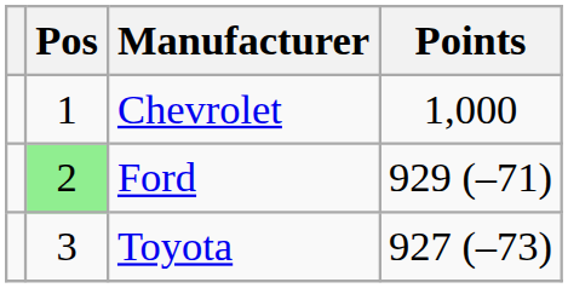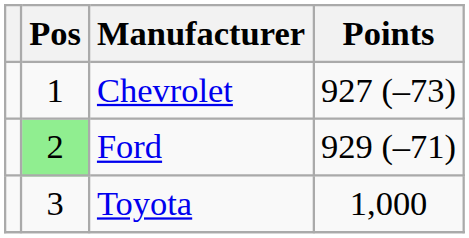 <table class="wikitable" style="font-size: 95%;">
 <tr>
 <th></th>
 <th>Pos</th>
 <th>Manufacturer</th>
 <th>Points</th>
 </tr>
 <tr>
 <td align="left"></td>
 <td style="text-align:center;">1</td>
 <td><a href='#'>Chevrolet</a></td>
-<td style="text-align:center;">1,000</td>
+<td style="text-align:center;">927 (–73)</td>
 </tr>
 <tr>
 <td align="left"></td>
 <td style="background: lightgreen; text-align:center;">2</td>
 <td><a href='#'>Ford</a></td>
 <td style="text-align:center;">929 (–71)</td>
 </tr>
 <tr>
 <td align="left"></td>
 <td style="text-align:center;">3</td>
 <td><a href='#'>Toyota</a></td>
-<td style="text-align:center;">927 (–73)</td>
+<td style="text-align:center;">1,000</td>
 </tr>
 <tr class="sortbottom">
 </tr>
 </table>
